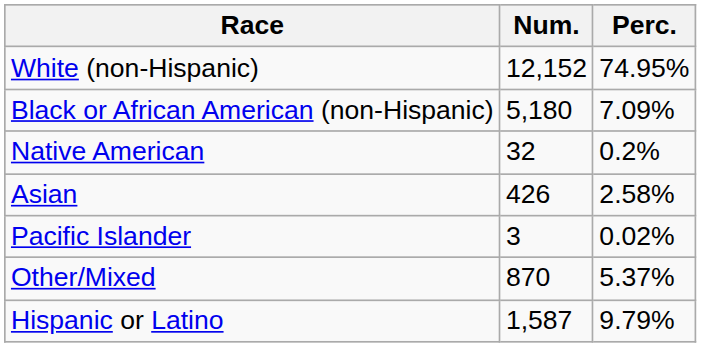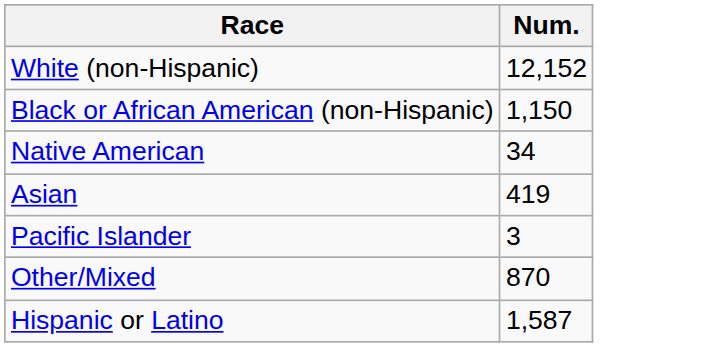 <table class="wikitable">
 <tr>
 <th>Race</th>
 <th>Num.</th>
-<th>Perc.</th>
 </tr>
 <tr>
 <td><a href='#'>White</a> (non-Hispanic)</td>
 <td>12,152</td>
-<td>74.95%</td>
 </tr>
 <tr>
 <td><a href='#'>Black or African American</a> (non-Hispanic)</td>
-<td>5,180</td>
-<td>7.09%</td>
+<td>1,150</td>
 </tr>
 <tr>
 <td><a href='#'>Native American</a></td>
-<td>32</td>
-<td>0.2%</td>
+<td>34</td>
 </tr>
 <tr>
 <td><a href='#'>Asian</a></td>
-<td>426</td>
-<td>2.58%</td>
+<td>419</td>
 </tr>
 <tr>
 <td><a href='#'>Pacific Islander</a></td>
 <td>3</td>
-<td>0.02%</td>
 </tr>
 <tr>
 <td><a href='#'>Other/Mixed</a></td>
 <td>870</td>
-<td>5.37%</td>
 </tr>
 <tr>
 <td><a href='#'>Hispanic</a> or <a href='#'>Latino</a></td>
 <td>1,587</td>
-<td>9.79%</td>
 </tr>
 </table>
